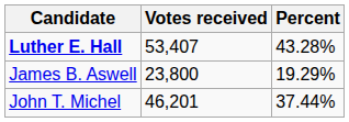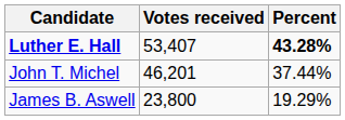 <table class="wikitable">
 <tr>
 <th>Candidate</th>
 <th>Votes received</th>
 <th>Percent</th>
 </tr>
 <tr>
 <td><strong><a href='#'>Luther E. Hall</a></strong></td>
 <td>53,407</td>
-<td>43.28%</td>
+<td><strong>43.28%</strong></td>
+</tr>
+<tr>
+<td><a href='#'>John T. Michel</a></td>
+<td>46,201</td>
+<td>37.44%</td>
 </tr>
 <tr>
 <td><a href='#'>James B. Aswell</a></td>
 <td>23,800</td>
 <td>19.29%</td>
 </tr>
-<tr>
-<td><a href='#'>John T. Michel</a></td>
-<td>46,201</td>
-<td>37.44%</td>
-</tr>
 </table>
